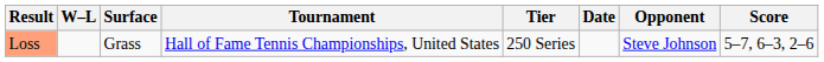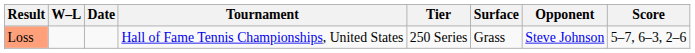 <table class="sortable wikitable">
 <tr>
 <th>Result</th>
 <th class="unsortable">W–L</th>
-<th>Surface</th>
+<th>Date</th>
 <th>Tournament</th>
 <th>Tier</th>
-<th>Date</th>
+<th>Surface</th>
 <th>Opponent</th>
 <th class="unsortable">Score</th>
 </tr>
 <tr>
 <td bgcolor=FFA07A>Loss</td>
 <td></td>
-<td>Grass</td>
+<td><a href='#'></a></td>
 <td><a href='#'>Hall of Fame Tennis Championships</a>, United States</td>
 <td>250 Series</td>
-<td><a href='#'></a></td>
+<td>Grass</td>
 <td> <a href='#'>Steve Johnson</a></td>
 <td>5–7, 6–3, 2–6</td>
 </tr>
 </table>
